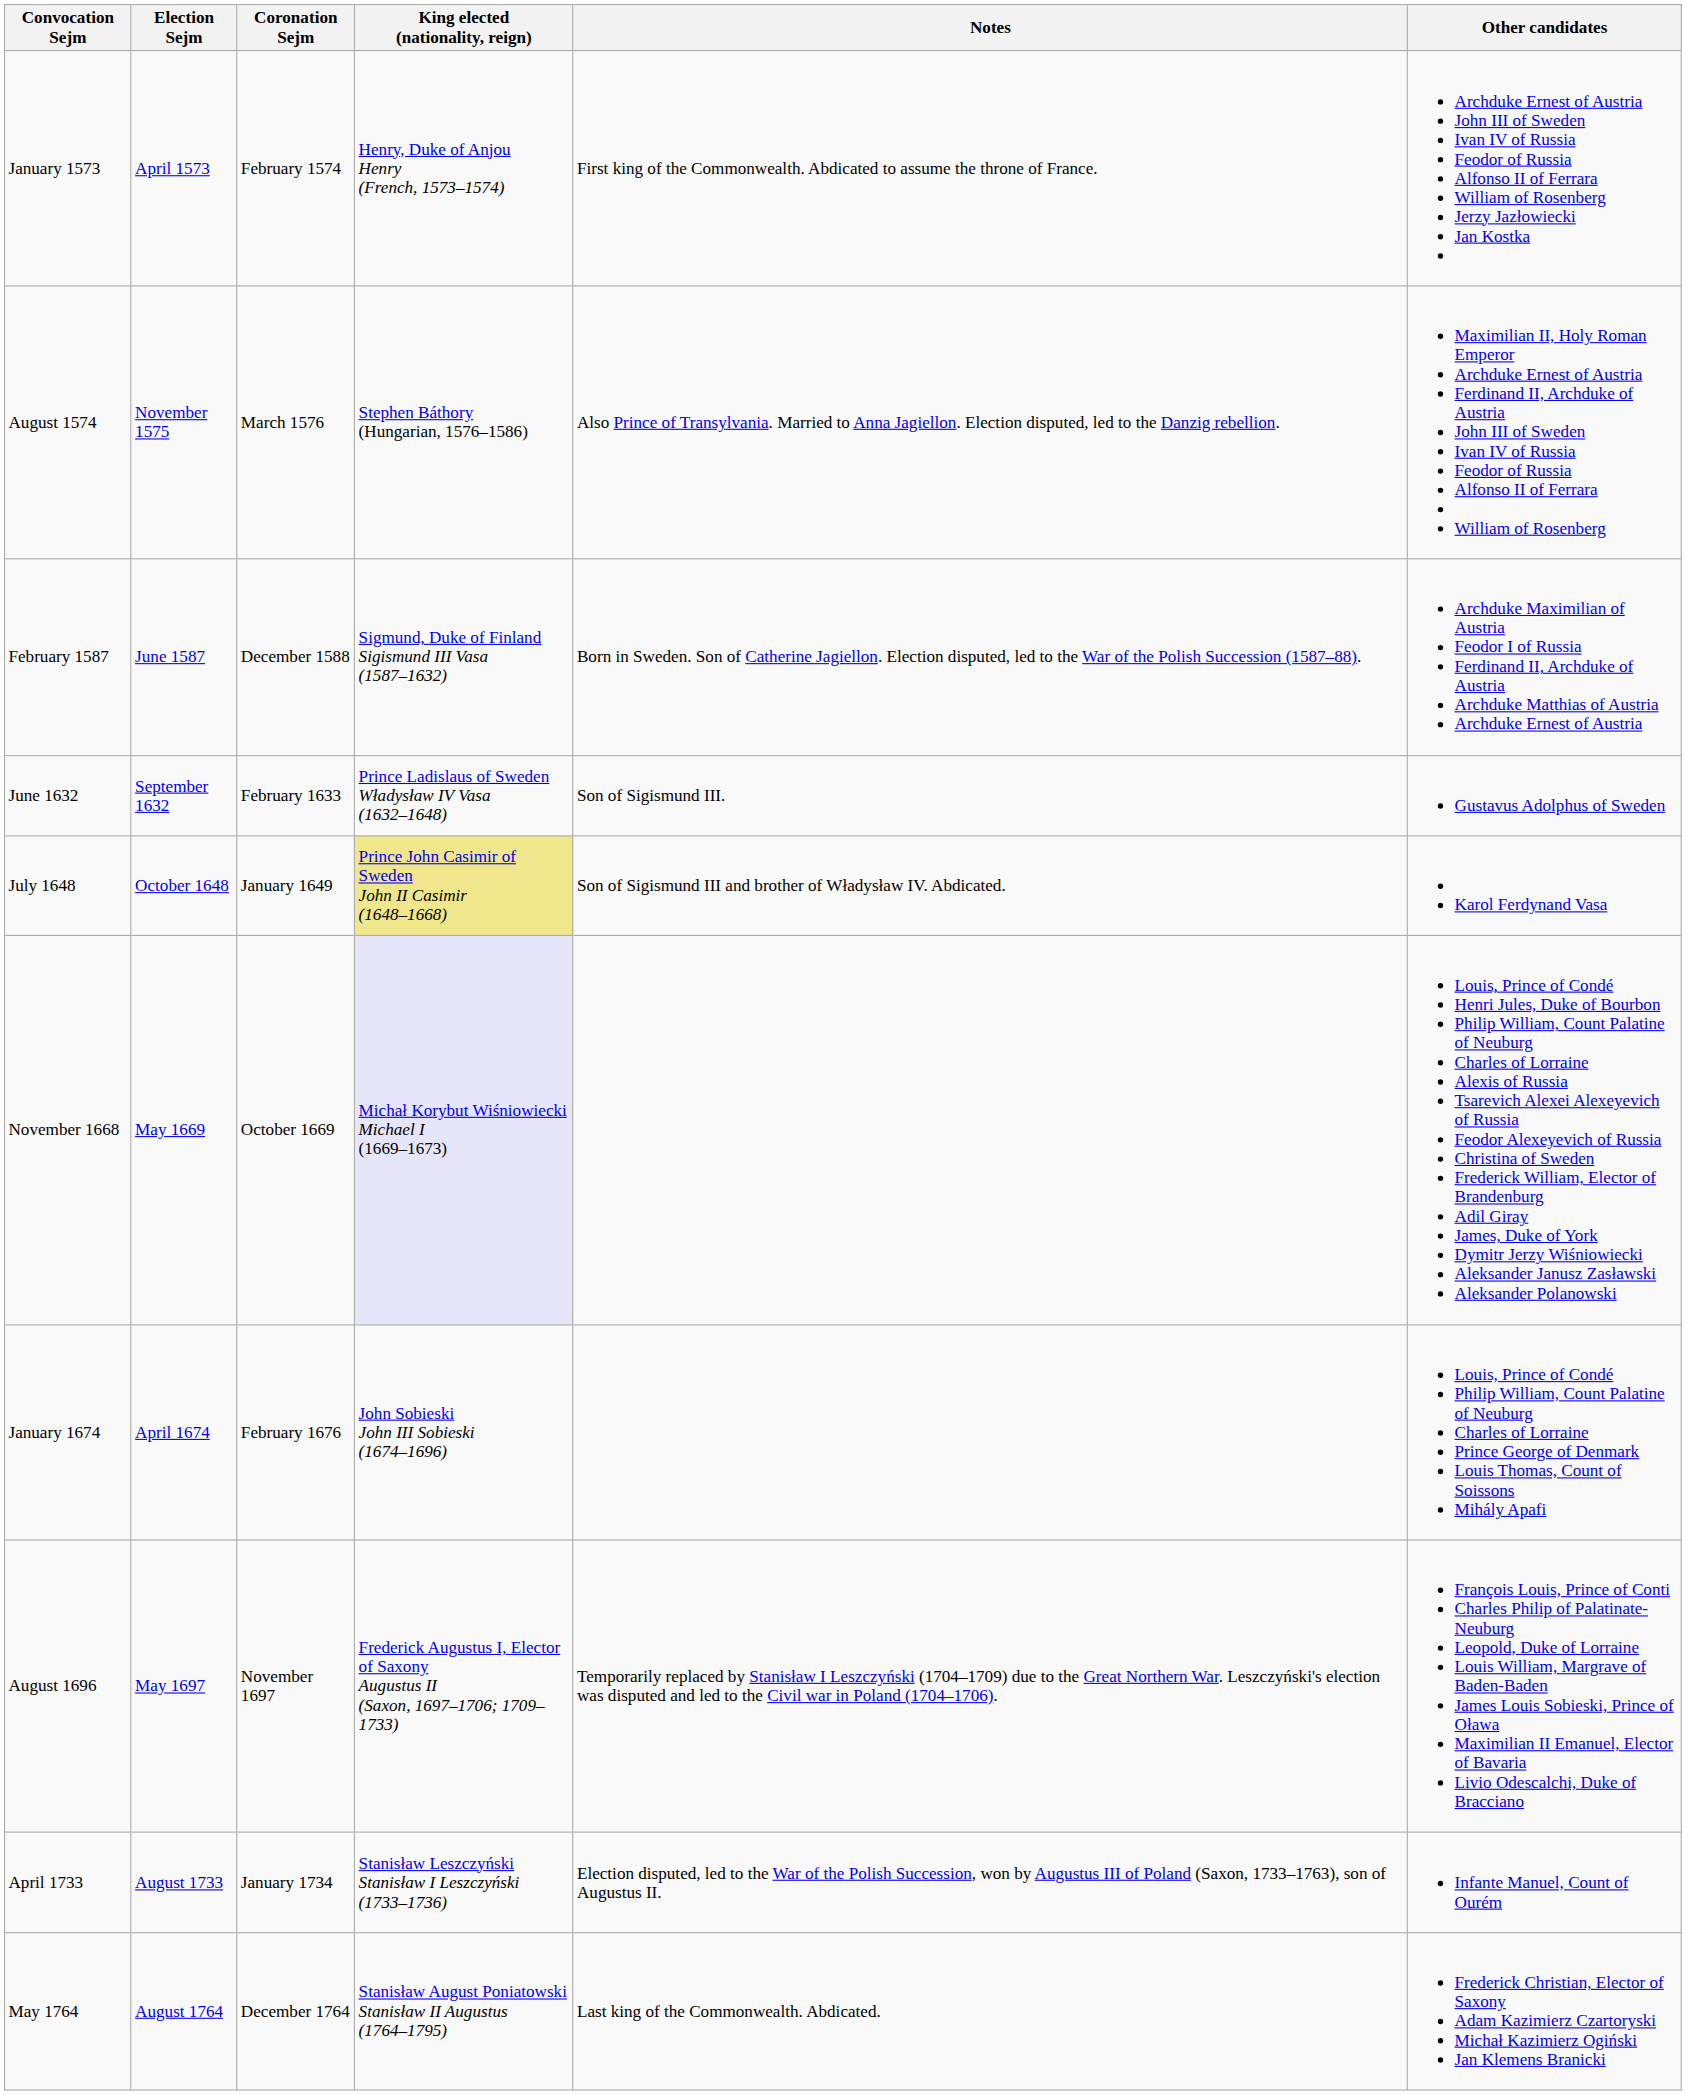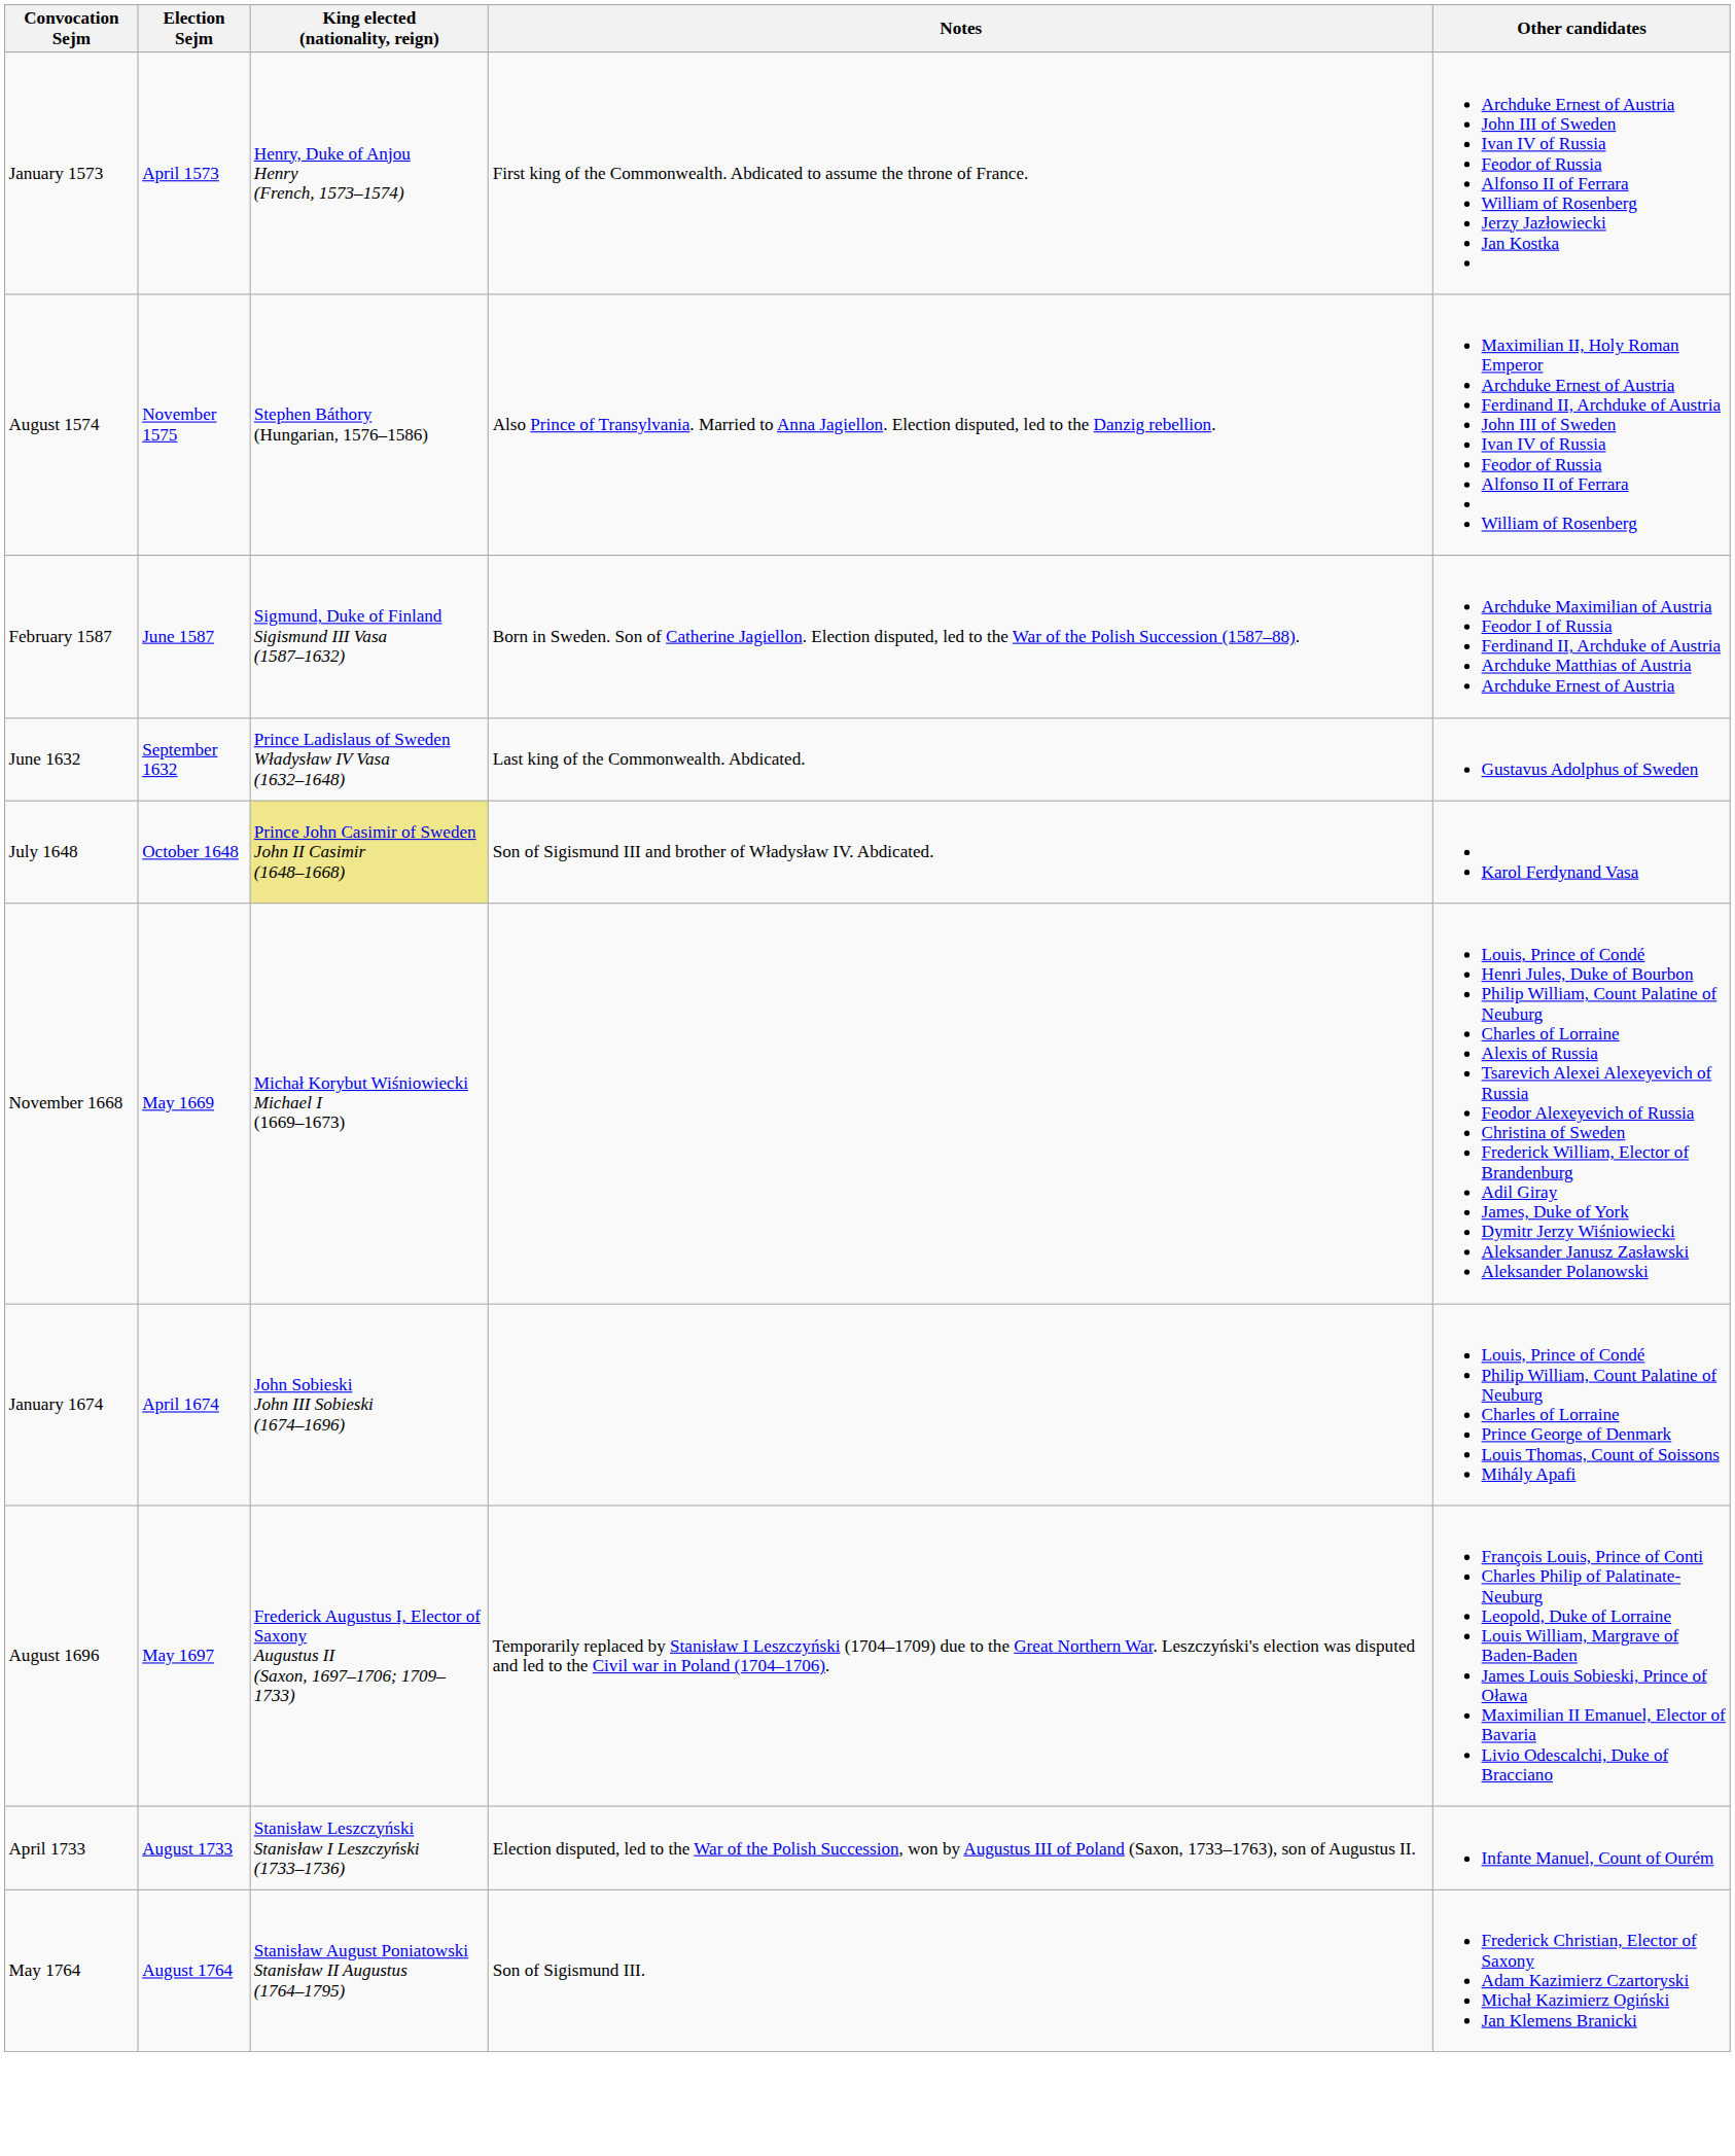 <table class="wikitable">
 <tr>
 <th>Convocation Sejm</th>
 <th>Election Sejm</th>
-<th>Coronation Sejm</th>
 <th>King elected<br>(nationality, reign)</th>
 <th>Notes</th>
 <th>Other candidates</th>
 </tr>
 <tr>
 <td>January 1573</td>
 <td><a href='#'>April 1573</a></td>
-<td>February 1574</td>
 <td><a href='#'>Henry, Duke of Anjou</a><br><em>Henry<br>(French, 1573–1574)</em></td>
 <td>First king of the Commonwealth. Abdicated to assume the throne of France.</td>
 <td><br><ul><li><a href='#'>Archduke Ernest of Austria</a></li><li><a href='#'>John III of Sweden</a></li><li><a href='#'>Ivan IV of Russia</a></li><li><a href='#'>Feodor of Russia</a></li><li><a href='#'>Alfonso II of Ferrara</a></li><li><a href='#'>William of Rosenberg</a></li><li><a href='#'>Jerzy Jazłowiecki</a></li><li><a href='#'>Jan Kostka</a></li><li></li></ul></td>
 </tr>
 <tr>
 <td>August 1574</td>
 <td><a href='#'>November 1575</a></td>
-<td>March 1576</td>
 <td><a href='#'>Stephen Báthory</a><br>(Hungarian, 1576–1586)</td>
 <td>Also <a href='#'>Prince of Transylvania</a>. Married to <a href='#'>Anna Jagiellon</a>. Election disputed, led to the <a href='#'>Danzig rebellion</a>.</td>
 <td><br><ul><li><a href='#'>Maximilian II, Holy Roman Emperor</a></li><li><a href='#'>Archduke Ernest of Austria</a></li><li><a href='#'>Ferdinand II, Archduke of Austria</a></li><li><a href='#'>John III of Sweden</a></li><li><a href='#'>Ivan IV of Russia</a></li><li><a href='#'>Feodor of Russia</a></li><li><a href='#'>Alfonso II of Ferrara</a></li><li></li><li><a href='#'>William of Rosenberg</a></li></ul></td>
 </tr>
 <tr>
 <td>February 1587</td>
 <td><a href='#'>June 1587</a></td>
-<td>December 1588</td>
 <td><a href='#'>Sigmund, Duke of Finland</a><br><em>Sigismund III Vasa<br>(1587–1632)</em></td>
 <td>Born in Sweden. Son of <a href='#'>Catherine Jagiellon</a>. Election disputed, led to the <a href='#'>War of the Polish Succession (1587–88)</a>.</td>
 <td><br><ul><li><a href='#'>Archduke Maximilian of Austria</a></li><li><a href='#'>Feodor I of Russia</a></li><li><a href='#'>Ferdinand II, Archduke of Austria</a></li><li><a href='#'>Archduke Matthias of Austria</a></li><li><a href='#'>Archduke Ernest of Austria</a></li></ul></td>
 </tr>
 <tr>
 <td>June 1632</td>
 <td><a href='#'>September 1632</a></td>
-<td>February 1633</td>
 <td><a href='#'>Prince Ladislaus of Sweden</a><br><em>Władysław IV Vasa<br>(1632–1648)</em></td>
-<td>Son of Sigismund III.</td>
+<td>Last king of the Commonwealth. Abdicated.</td>
 <td><br><ul><li><a href='#'>Gustavus Adolphus of Sweden</a></li></ul></td>
 </tr>
 <tr>
 <td>July 1648</td>
 <td><a href='#'>October 1648</a></td>
-<td>January 1649</td>
 <td style="background: khaki;"><a href='#'>Prince John Casimir of Sweden</a><br><em>John II Casimir<br>(1648–1668)</em></td>
 <td>Son of Sigismund III and brother of Władysław IV. Abdicated.</td>
 <td><br><ul><li></li><li><a href='#'>Karol Ferdynand Vasa</a></li></ul></td>
 </tr>
 <tr>
 <td>November 1668</td>
 <td><a href='#'>May 1669</a></td>
-<td>October 1669</td>
-<td style="background: lavender;"><a href='#'>Michał Korybut Wiśniowiecki</a><br><em>Michael I</em><br>(1669–1673)</td>
+<td><a href='#'>Michał Korybut Wiśniowiecki</a><br><em>Michael I</em><br>(1669–1673)</td>
 <td></td>
 <td><br><ul><li><a href='#'>Louis, Prince of Condé</a></li><li><a href='#'>Henri Jules, Duke of Bourbon</a></li><li><a href='#'>Philip William, Count Palatine of Neuburg</a></li><li><a href='#'>Charles of Lorraine</a></li><li><a href='#'>Alexis of Russia</a></li><li><a href='#'>Tsarevich Alexei Alexeyevich of Russia</a></li><li><a href='#'>Feodor Alexeyevich of Russia</a></li><li><a href='#'>Christina of Sweden</a></li><li><a href='#'>Frederick William, Elector of Brandenburg</a></li><li><a href='#'>Adil Giray</a></li><li><a href='#'>James, Duke of York</a></li><li><a href='#'>Dymitr Jerzy Wiśniowiecki</a></li><li><a href='#'>Aleksander Janusz Zasławski</a></li><li><a href='#'>Aleksander Polanowski</a></li></ul></td>
 </tr>
 <tr>
 <td>January 1674</td>
 <td><a href='#'>April 1674</a></td>
-<td>February 1676</td>
 <td><a href='#'>John Sobieski</a><br><em>John III Sobieski<br>(1674–1696)</em></td>
 <td></td>
 <td><br><ul><li><a href='#'>Louis, Prince of Condé</a></li><li><a href='#'>Philip William, Count Palatine of Neuburg</a></li><li><a href='#'>Charles of Lorraine</a></li><li><a href='#'>Prince George of Denmark</a></li><li><a href='#'>Louis Thomas, Count of Soissons</a></li><li><a href='#'>Mihály Apafi</a></li></ul></td>
 </tr>
 <tr>
 <td>August 1696</td>
 <td><a href='#'>May 1697</a></td>
-<td>November 1697</td>
 <td><a href='#'>Frederick Augustus I, Elector of Saxony</a><br><em>Augustus II<br>(Saxon, 1697–1706; 1709–1733)</em></td>
 <td>Temporarily replaced by <a href='#'>Stanisław I Leszczyński</a> (1704–1709) due to the <a href='#'>Great Northern War</a>. Leszczyński's election was disputed and led to the <a href='#'>Civil war in Poland (1704–1706)</a>.</td>
 <td><br><ul><li><a href='#'>François Louis, Prince of Conti</a></li><li><a href='#'>Charles Philip of Palatinate-Neuburg</a></li><li><a href='#'>Leopold, Duke of Lorraine</a></li><li><a href='#'>Louis William, Margrave of Baden-Baden</a></li><li><a href='#'>James Louis Sobieski, Prince of Oława</a></li><li><a href='#'>Maximilian II Emanuel, Elector of Bavaria</a></li><li><a href='#'>Livio Odescalchi, Duke of Bracciano</a></li></ul></td>
 </tr>
 <tr>
 <td>April 1733</td>
 <td><a href='#'>August 1733</a></td>
-<td>January 1734</td>
 <td><a href='#'>Stanisław Leszczyński</a><br><em>Stanisław I Leszczyński<br>(1733–1736)</em></td>
 <td>Election disputed, led to the <a href='#'>War of the Polish Succession</a>, won by <a href='#'>Augustus III of Poland</a> (Saxon, 1733–1763), son of Augustus II.</td>
 <td><br><ul><li><a href='#'>Infante Manuel, Count of Ourém</a></li></ul></td>
 </tr>
 <tr>
 <td>May 1764</td>
 <td><a href='#'>August 1764</a></td>
-<td>December 1764</td>
 <td><a href='#'>Stanisław August Poniatowski</a><br><em>Stanisław II Augustus<br>(1764–1795)</em></td>
-<td>Last king of the Commonwealth. Abdicated.</td>
+<td>Son of Sigismund III.</td>
 <td><br><ul><li><a href='#'>Frederick Christian, Elector of Saxony</a></li><li><a href='#'>Adam Kazimierz Czartoryski</a></li><li><a href='#'>Michał Kazimierz Ogiński</a></li><li><a href='#'>Jan Klemens Branicki</a></li></ul></td>
 </tr>
 </table>
